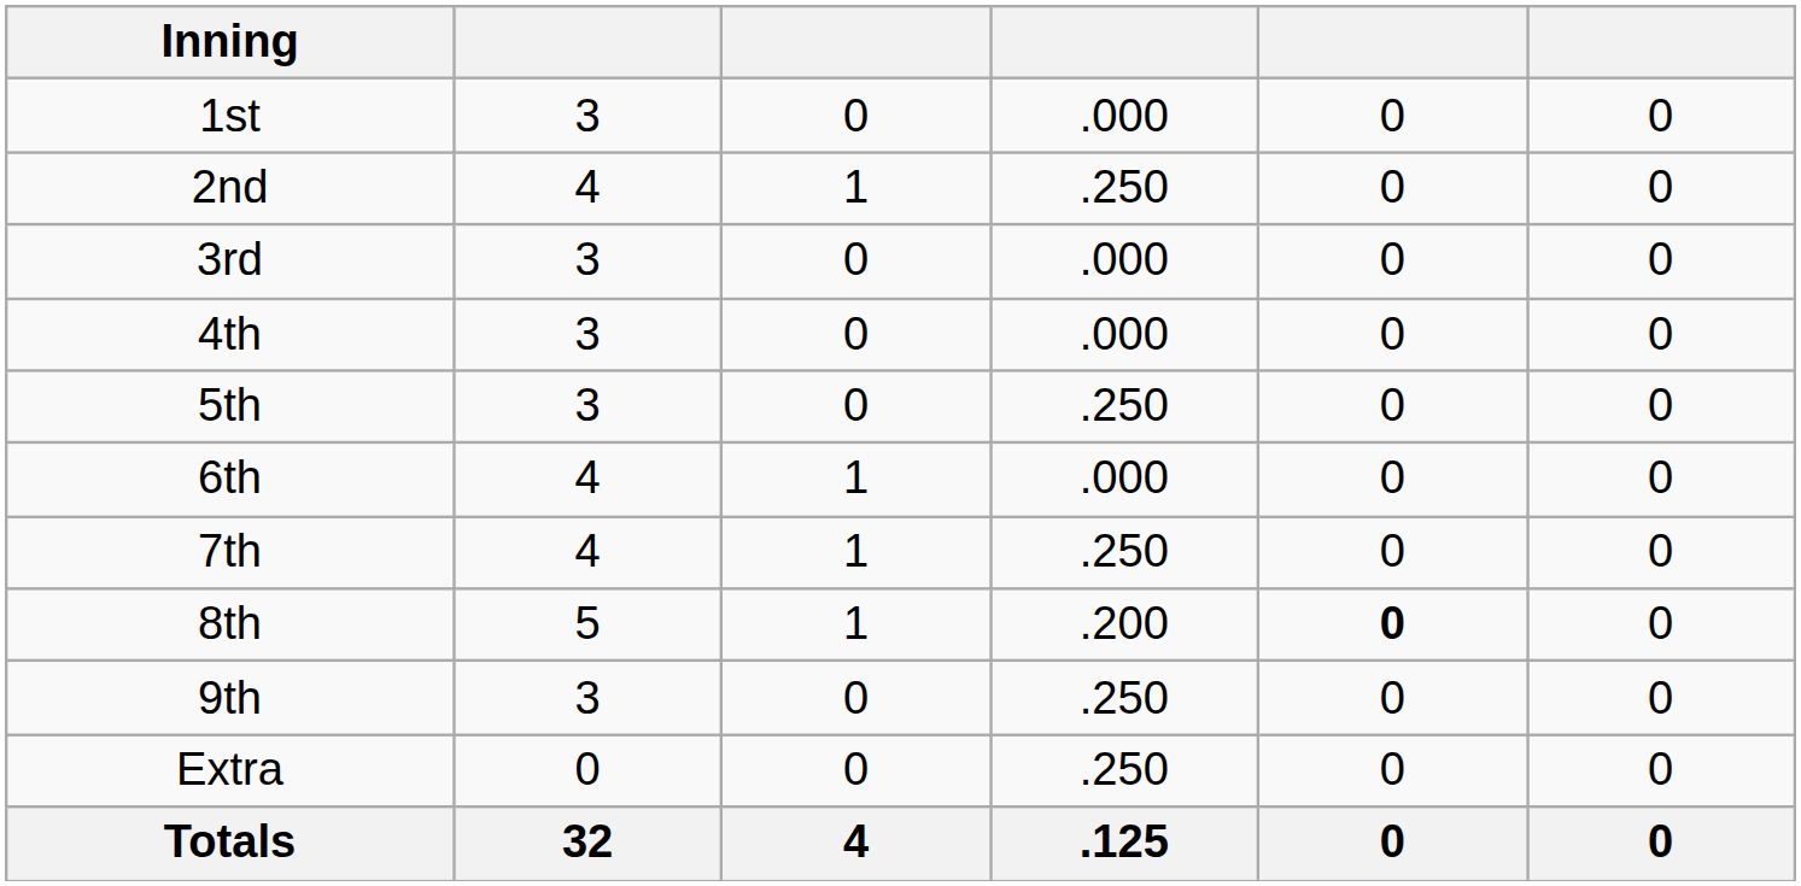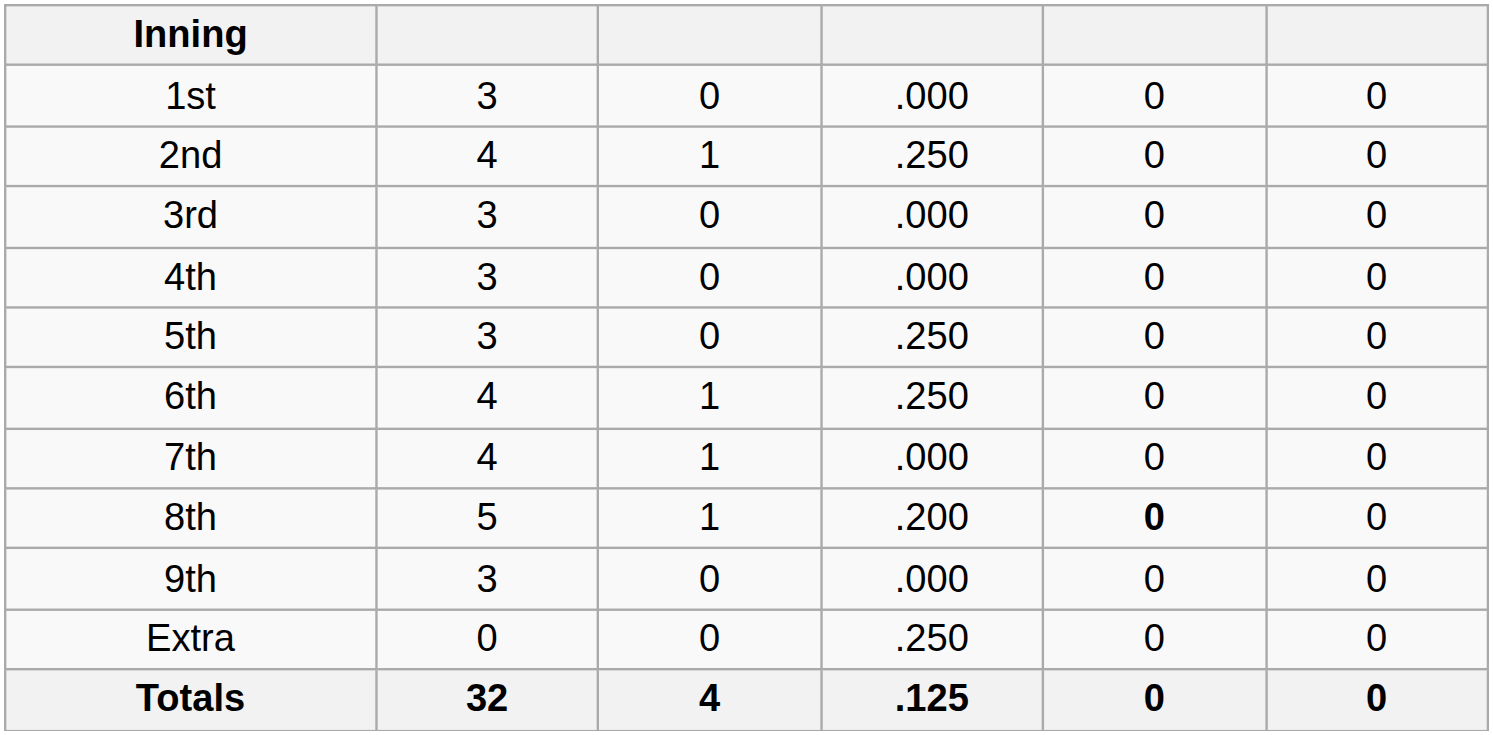 <table class="wikitable sortable" style="width:100%;text-align:center;">
 <tr>
 <th width="25%">Inning</th>
 <th width="15%"></th>
 <th width="15%"></th>
 <th width="15%"></th>
 <th width="15%"></th>
 <th width="15%"></th>
 </tr>
 <tr>
 <td>1st</td>
 <td>3</td>
 <td>0</td>
 <td>.000</td>
 <td>0</td>
 <td>0</td>
 </tr>
 <tr>
 <td>2nd</td>
 <td>4</td>
 <td>1</td>
 <td>.250</td>
 <td>0</td>
 <td>0</td>
 </tr>
 <tr>
 <td>3rd</td>
 <td>3</td>
 <td>0</td>
 <td>.000</td>
 <td>0</td>
 <td>0</td>
 </tr>
 <tr>
 <td>4th</td>
 <td>3</td>
 <td>0</td>
 <td>.000</td>
 <td>0</td>
 <td>0</td>
 </tr>
 <tr>
 <td>5th</td>
 <td>3</td>
 <td>0</td>
 <td>.250</td>
 <td>0</td>
 <td>0</td>
 </tr>
 <tr>
 <td>6th</td>
 <td>4</td>
 <td>1</td>
-<td>.000</td>
+<td>.250</td>
 <td>0</td>
 <td>0</td>
 </tr>
 <tr>
 <td>7th</td>
 <td>4</td>
 <td>1</td>
-<td>.250</td>
+<td>.000</td>
 <td>0</td>
 <td>0</td>
 </tr>
 <tr>
 <td>8th</td>
 <td>5</td>
 <td>1</td>
 <td>.200</td>
 <td><strong>0</strong></td>
 <td>0</td>
 </tr>
 <tr>
 <td>9th</td>
 <td>3</td>
 <td>0</td>
-<td>.250</td>
+<td>.000</td>
 <td>0</td>
 <td>0</td>
 </tr>
 <tr>
 <td>Extra</td>
 <td>0</td>
 <td>0</td>
 <td>.250</td>
 <td>0</td>
 <td>0</td>
 </tr>
 <tr class=sortbottom>
 <th>Totals</th>
 <th>32</th>
 <th>4</th>
 <th>.125</th>
 <th>0</th>
 <th>0</th>
 </tr>
 </table>
